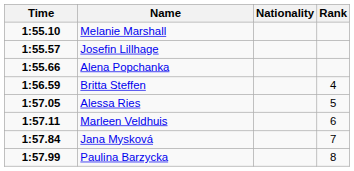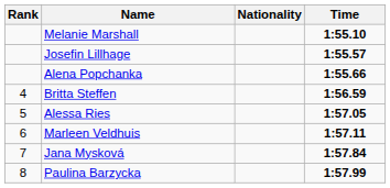 <table class="wikitable">
 <tr>
-<th style="width: 6em">Time</th>
+<th>Rank</th>
 <th style="width: 15em">Name</th>
 <th>Nationality</th>
-<th>Rank</th>
+<th style="width: 6em">Time</th>
 </tr>
 <tr>
-<td align="center"><strong>1:55.10</strong></td>
+<td align="center"></td>
 <td><a href='#'>Melanie Marshall</a></td>
 <td></td>
-<td align="center"></td>
+<td align="center"><strong>1:55.10</strong></td>
 </tr>
 <tr>
-<td align="center"><strong>1:55.57</strong></td>
+<td align="center"></td>
 <td><a href='#'>Josefin Lillhage</a></td>
 <td></td>
-<td align="center"></td>
+<td align="center"><strong>1:55.57</strong></td>
 </tr>
 <tr>
-<td align="center"><strong>1:55.66</strong></td>
+<td align="center"></td>
 <td><a href='#'>Alena Popchanka</a></td>
 <td></td>
-<td align="center"></td>
+<td align="center"><strong>1:55.66</strong></td>
 </tr>
 <tr>
-<td align="center"><strong>1:56.59</strong></td>
+<td align="center">4</td>
 <td><a href='#'>Britta Steffen</a></td>
 <td></td>
-<td align="center">4</td>
+<td align="center"><strong>1:56.59</strong></td>
 </tr>
 <tr>
-<td align="center"><strong>1:57.05</strong></td>
+<td align="center">5</td>
 <td><a href='#'>Alessa Ries</a></td>
 <td></td>
-<td align="center">5</td>
+<td align="center"><strong>1:57.05</strong></td>
 </tr>
 <tr>
-<td align="center"><strong>1:57.11</strong></td>
+<td align="center">6</td>
 <td><a href='#'>Marleen Veldhuis</a></td>
 <td></td>
-<td align="center">6</td>
+<td align="center"><strong>1:57.11</strong></td>
 </tr>
 <tr>
-<td align="center"><strong>1:57.84</strong></td>
+<td align="center">7</td>
 <td><a href='#'>Jana Mysková</a></td>
 <td></td>
-<td align="center">7</td>
+<td align="center"><strong>1:57.84</strong></td>
 </tr>
 <tr>
-<td align="center"><strong>1:57.99</strong></td>
+<td align="center">8</td>
 <td><a href='#'>Paulina Barzycka</a></td>
 <td></td>
-<td align="center">8</td>
+<td align="center"><strong>1:57.99</strong></td>
 </tr>
 </table>
